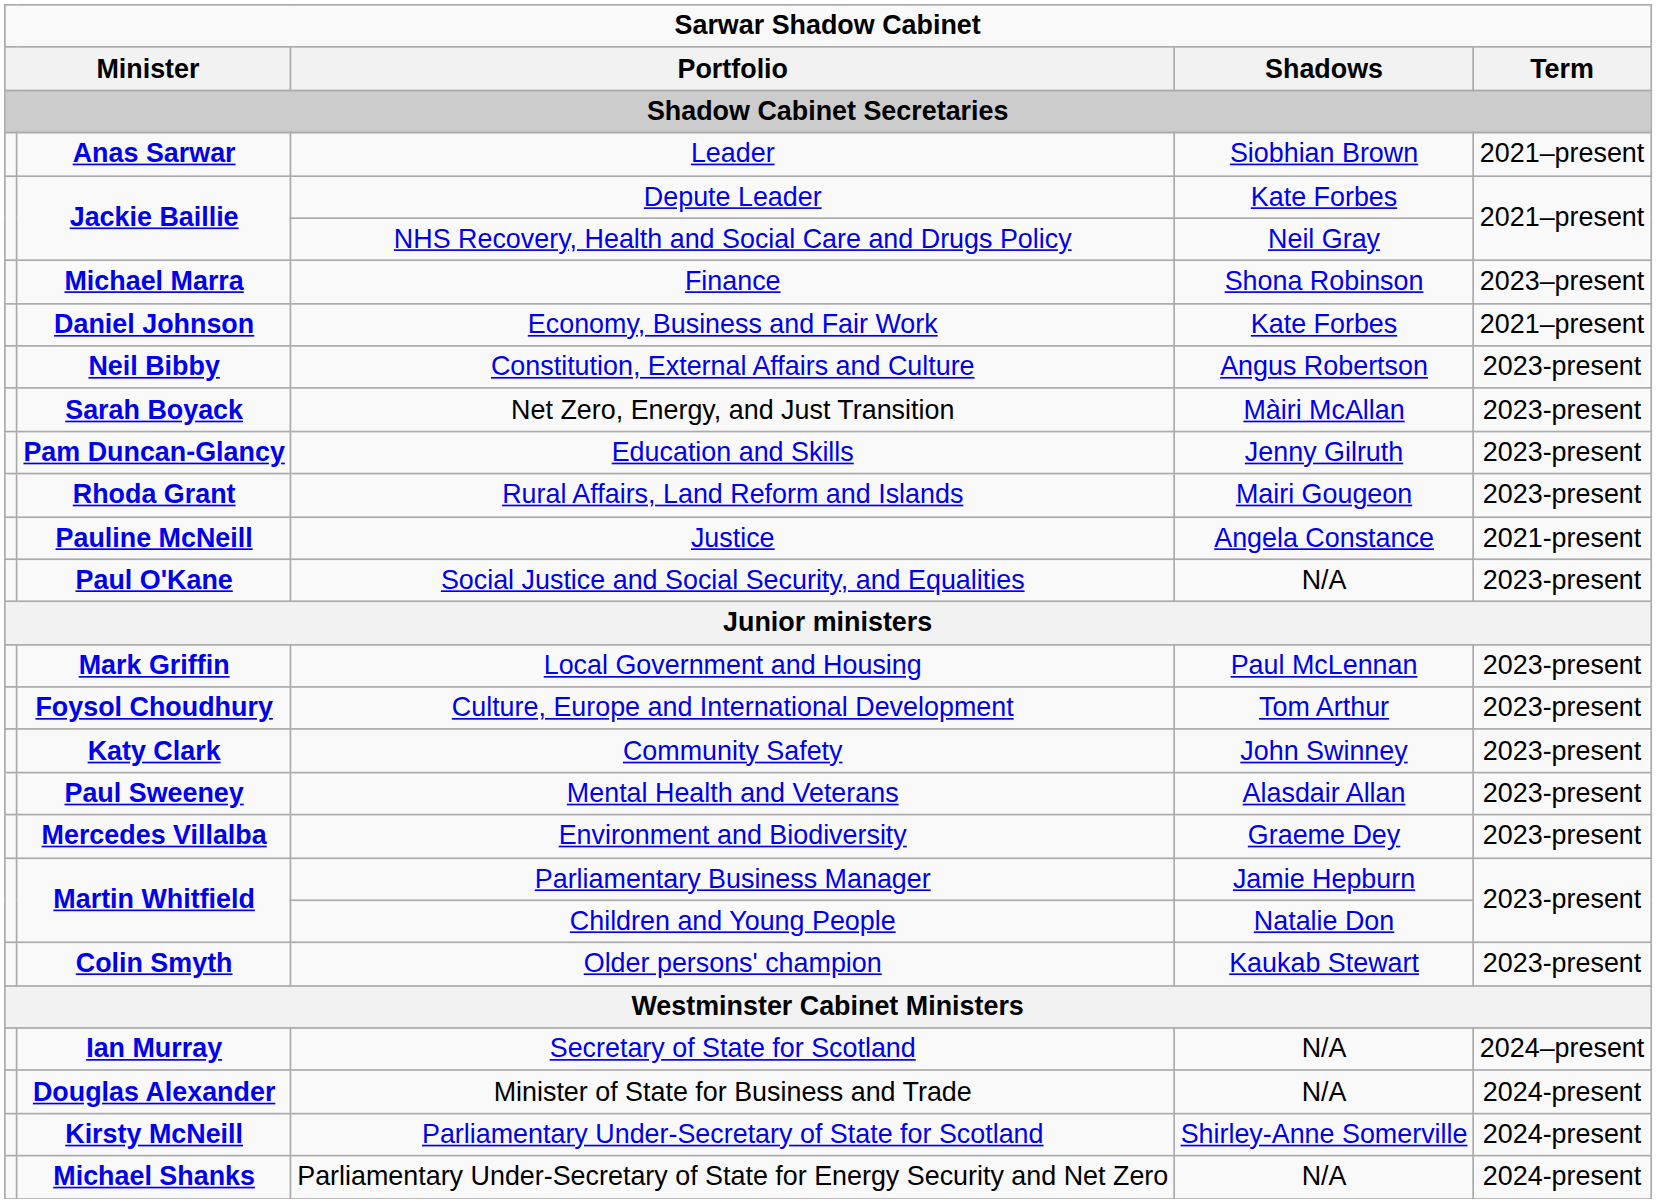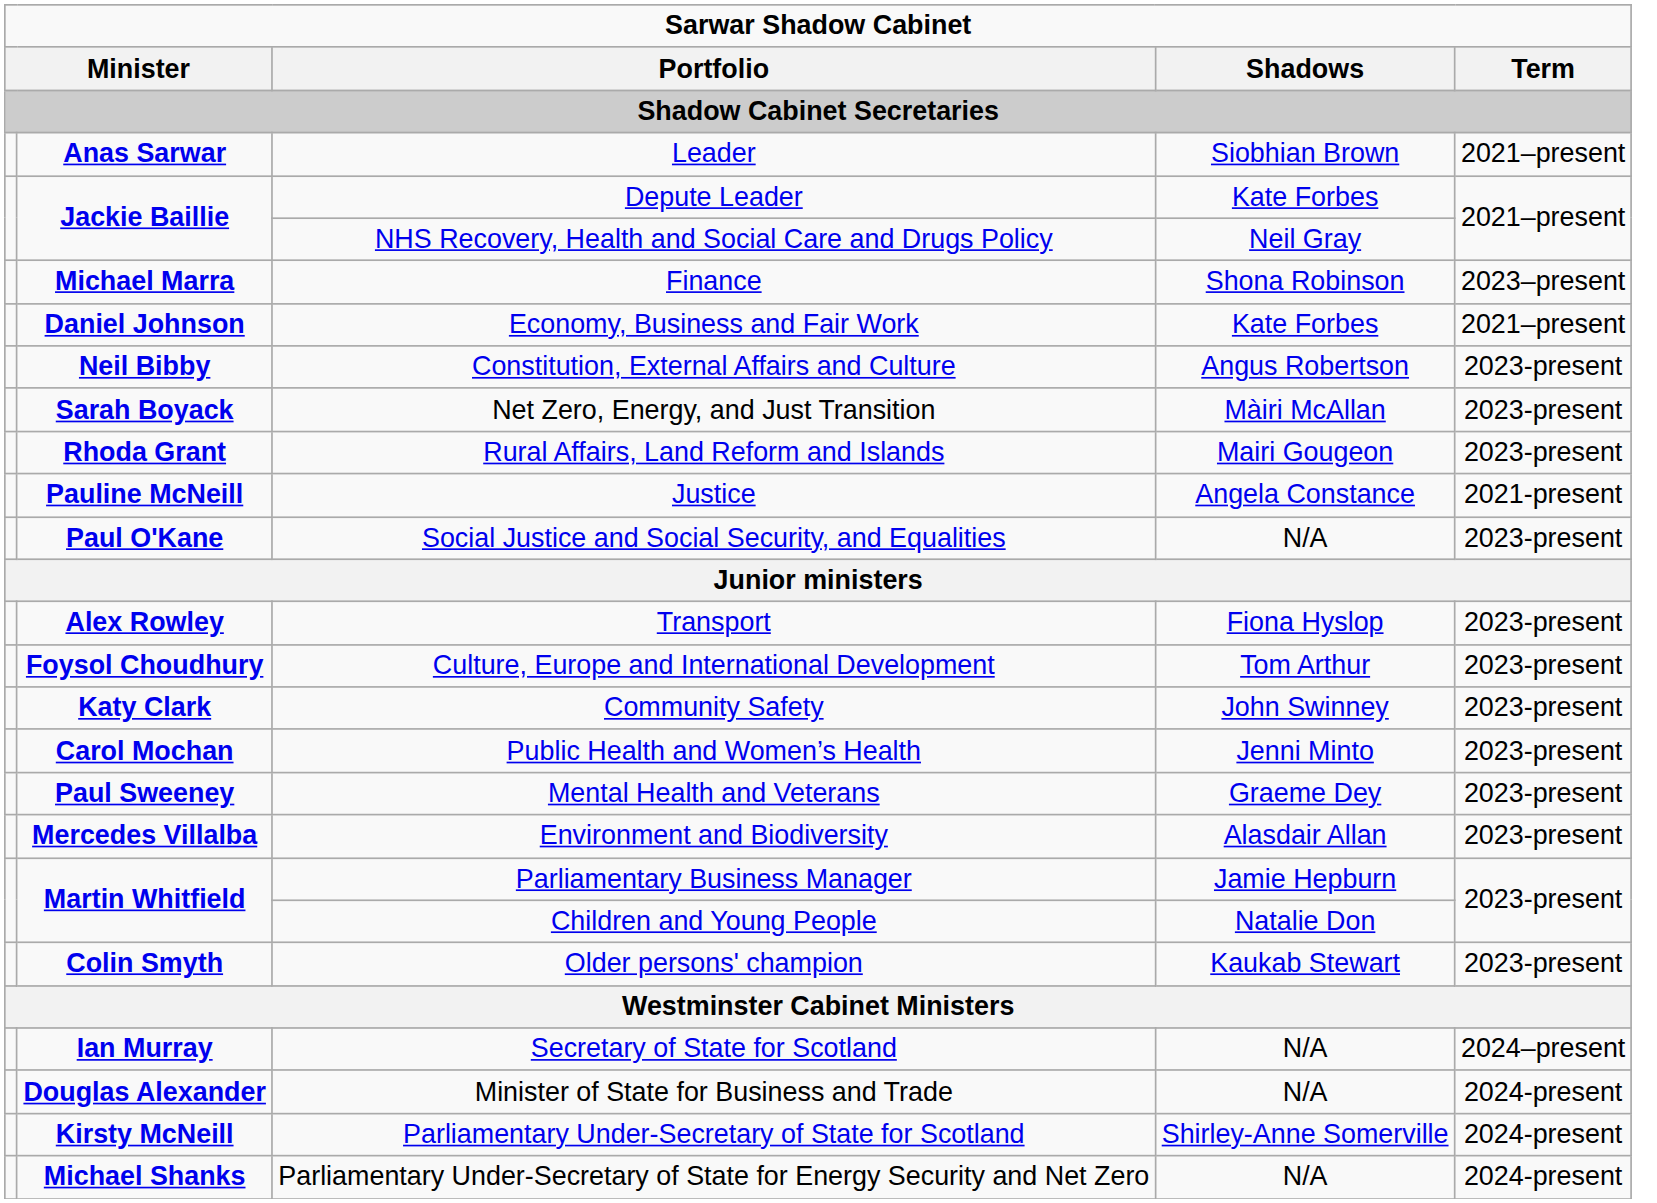 <table class="wikitable" style="text-align:center">
 <tr>
 <td colspan="5"><strong>Sarwar Shadow Cabinet</strong></td>
 </tr>
 <tr>
 <th colspan="2" scope="col">Minister<br></th>
 <th>Portfolio</th>
 <th>Shadows</th>
 <th>Term</th>
 </tr>
 <tr>
 <th colspan="5" style="background:#ccc;">Shadow Cabinet Secretaries</th>
 </tr>
 <tr>
 <td></td>
 <td><strong><a href='#'>Anas Sarwar</a></strong><br></td>
 <td><a href='#'>Leader</a></td>
 <td><a href='#'>Siobhian Brown</a></td>
 <td>2021–present</td>
 </tr>
 <tr>
 <td rowspan="2"></td>
 <td rowspan="2"><strong><a href='#'>Jackie Baillie</a></strong><br></td>
 <td><a href='#'>Depute Leader</a></td>
 <td><a href='#'>Kate Forbes</a></td>
 <td rowspan="2">2021–present</td>
 </tr>
 <tr>
 <td><a href='#'>NHS Recovery, Health and Social Care and Drugs Policy</a></td>
 <td><a href='#'>Neil Gray</a></td>
 </tr>
 <tr>
 <td></td>
 <td><strong><a href='#'>Michael Marra</a></strong><br></td>
 <td><a href='#'>Finance</a></td>
 <td><a href='#'>Shona Robinson</a></td>
 <td>2023–present</td>
 </tr>
 <tr>
 <td></td>
 <td><strong><a href='#'>Daniel Johnson</a></strong><br></td>
 <td><a href='#'>Economy, Business and Fair Work</a></td>
 <td><a href='#'>Kate Forbes</a></td>
 <td>2021–present</td>
 </tr>
 <tr>
 <td></td>
 <td><strong><a href='#'>Neil Bibby</a></strong><br></td>
 <td><a href='#'>Constitution, External Affairs and Culture</a></td>
 <td><a href='#'>Angus Robertson</a></td>
 <td>2023-present</td>
 </tr>
 <tr>
 <td></td>
 <td><strong><a href='#'>Sarah Boyack</a></strong><br></td>
 <td>Net Zero, Energy, and Just Transition</td>
 <td><a href='#'>Màiri McAllan</a></td>
 <td>2023-present</td>
 </tr>
 <tr>
 <td></td>
-<td><strong><a href='#'>Pam Duncan-Glancy</a></strong><br></td>
-<td><a href='#'>Education and Skills</a></td>
-<td><a href='#'>Jenny Gilruth</a></td>
-<td>2023-present</td>
-</tr>
-<tr>
-<td></td>
 <td><strong><a href='#'>Rhoda Grant</a></strong><br></td>
 <td><a href='#'>Rural Affairs, Land Reform and Islands</a></td>
 <td><a href='#'>Mairi Gougeon</a></td>
 <td>2023-present</td>
 </tr>
 <tr>
 <td></td>
 <td><strong><a href='#'>Pauline McNeill</a></strong><br></td>
 <td><a href='#'>Justice</a></td>
 <td><a href='#'>Angela Constance</a></td>
 <td>2021-present</td>
 </tr>
 <tr>
 <td></td>
 <td><strong><a href='#'>Paul O'Kane</a></strong><br></td>
 <td><a href='#'>Social Justice and Social Security, and Equalities</a></td>
 <td>N/A</td>
 <td>2023-present</td>
 </tr>
 <tr>
 <th colspan="5">Junior ministers</th>
 </tr>
 <tr>
 <td></td>
-<td><strong><a href='#'>Mark Griffin</a></strong><br></td>
-<td><a href='#'>Local Government and Housing</a></td>
-<td><a href='#'>Paul McLennan</a></td>
+<td><strong><a href='#'>Alex Rowley</a></strong><br></td>
+<td><a href='#'>Transport</a></td>
+<td><a href='#'>Fiona Hyslop</a></td>
 <td>2023-present</td>
 </tr>
 <tr>
 <td></td>
 <td><strong><a href='#'>Foysol Choudhury</a></strong><br></td>
 <td><a href='#'>Culture, Europe and International Development</a></td>
 <td><a href='#'>Tom Arthur</a></td>
 <td>2023-present</td>
 </tr>
 <tr>
 <td></td>
 <td><strong><a href='#'>Katy Clark</a></strong><br></td>
 <td><a href='#'>Community Safety</a></td>
 <td><a href='#'>John Swinney</a></td>
 <td>2023-present</td>
 </tr>
 <tr>
 <td></td>
+<td><strong><a href='#'>Carol Mochan</a></strong><br></td>
+<td><a href='#'>Public Health and Women’s Health</a></td>
+<td><a href='#'>Jenni Minto</a></td>
+<td>2023-present</td>
+</tr>
+<tr>
+<td></td>
 <td><strong><a href='#'>Paul Sweeney</a></strong><br></td>
 <td><a href='#'>Mental Health and Veterans</a></td>
-<td><a href='#'>Alasdair Allan</a></td>
+<td><a href='#'>Graeme Dey</a></td>
 <td>2023-present</td>
 </tr>
 <tr>
 <td></td>
 <td><strong><a href='#'>Mercedes Villalba</a></strong><br></td>
 <td><a href='#'>Environment and Biodiversity</a></td>
-<td><a href='#'>Graeme Dey</a></td>
+<td><a href='#'>Alasdair Allan</a></td>
 <td>2023-present</td>
 </tr>
 <tr>
 <td rowspan="2"></td>
 <td rowspan="2"><strong><a href='#'>Martin Whitfield</a></strong><br></td>
 <td><a href='#'>Parliamentary Business Manager</a></td>
 <td><a href='#'>Jamie Hepburn</a></td>
 <td rowspan="2">2023-present</td>
 </tr>
 <tr>
 <td><a href='#'>Children and Young People</a></td>
 <td><a href='#'>Natalie Don</a></td>
 </tr>
 <tr>
 <td></td>
 <td><strong><a href='#'>Colin Smyth</a></strong><br></td>
 <td><a href='#'>Older persons' champion</a></td>
 <td><a href='#'>Kaukab Stewart</a></td>
 <td>2023-present</td>
 </tr>
 <tr>
 <th colspan="5">Westminster Cabinet Ministers</th>
 </tr>
 <tr>
 <td></td>
 <td><strong><a href='#'>Ian Murray</a></strong><br></td>
 <td><a href='#'>Secretary of State for Scotland</a></td>
 <td>N/A</td>
 <td>2024–present</td>
 </tr>
 <tr>
 <td></td>
 <td><strong><a href='#'>Douglas Alexander</a></strong><br></td>
 <td>Minister of State for Business and Trade</td>
 <td>N/A</td>
 <td>2024-present</td>
 </tr>
 <tr>
 <td></td>
 <td><strong><a href='#'>Kirsty McNeill</a></strong><br></td>
 <td><a href='#'>Parliamentary Under-Secretary of State for Scotland</a></td>
 <td><a href='#'>Shirley-Anne Somerville</a></td>
 <td>2024-present</td>
 </tr>
 <tr>
 <td></td>
 <td><strong><a href='#'>Michael Shanks</a></strong><br></td>
 <td>Parliamentary Under-Secretary of State for Energy Security and Net Zero</td>
 <td>N/A</td>
 <td>2024-present</td>
 </tr>
 <tr>
 </tr>
 </table>
